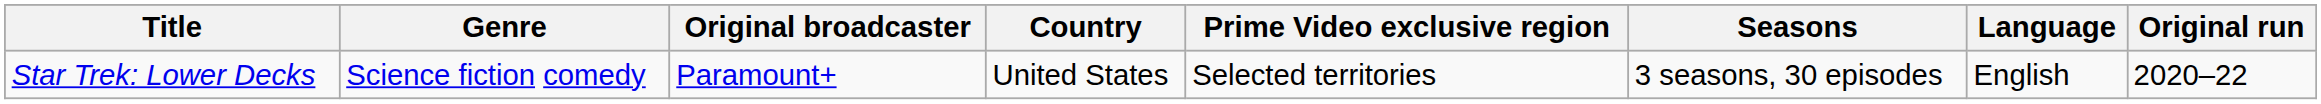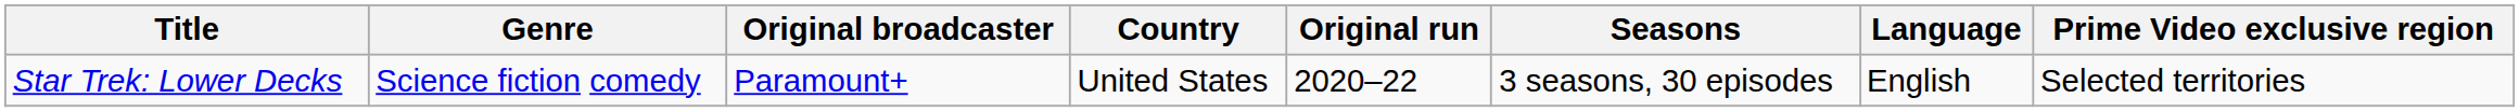 <table class="wikitable sortable" style="width:100%;">
 <tr>
 <th>Title</th>
 <th>Genre</th>
 <th>Original broadcaster</th>
 <th>Country</th>
-<th>Prime Video exclusive region</th>
+<th>Original run</th>
 <th>Seasons</th>
 <th>Language</th>
-<th>Original run</th>
+<th>Prime Video exclusive region</th>
 </tr>
 <tr>
 <td><em><a href='#'>Star Trek: Lower Decks</a></em></td>
 <td><a href='#'>Science fiction</a> <a href='#'>comedy</a></td>
 <td><a href='#'>Paramount+</a></td>
 <td>United States</td>
-<td>Selected territories</td>
+<td>2020–22</td>
 <td>3 seasons, 30 episodes</td>
 <td>English</td>
-<td>2020–22</td>
+<td>Selected territories</td>
 </tr>
 </table>
